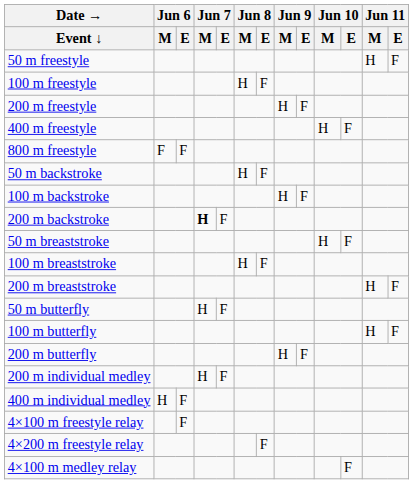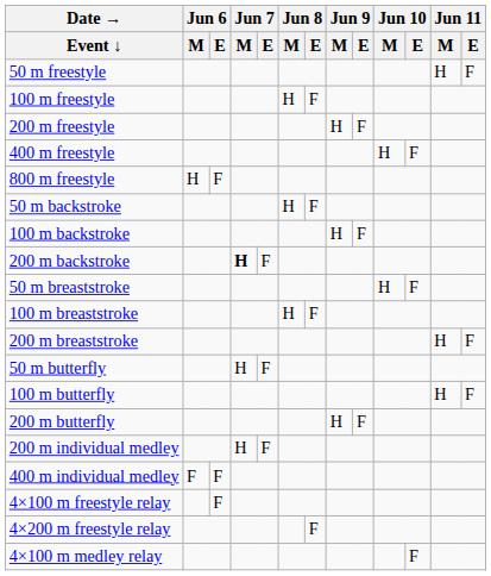 <table class="wikitable swimming-schedule">
 <tr>
 <th>Date →</th>
 <th colspan="2">Jun 6</th>
 <th colspan="2">Jun 7</th>
 <th colspan="2">Jun 8</th>
 <th colspan="2">Jun 9</th>
 <th colspan="2">Jun 10</th>
 <th colspan="2">Jun 11</th>
 </tr>
 <tr>
 <th>Event   ↓</th>
 <th>M</th>
 <th>E</th>
 <th>M</th>
 <th>E</th>
 <th>M</th>
 <th>E</th>
 <th>M</th>
 <th>E</th>
 <th>M</th>
 <th>E</th>
 <th>M</th>
 <th>E</th>
 </tr>
 <tr>
 <td class="event"><a href='#'>50 m freestyle</a></td>
 <td colspan=2></td>
 <td colspan=2></td>
 <td colspan=2></td>
 <td colspan=2></td>
 <td colspan=2></td>
 <td class="heats">H</td>
 <td class="final">F</td>
 </tr>
 <tr>
 <td class="event"><a href='#'>100 m freestyle</a></td>
 <td colspan=2></td>
 <td colspan=2></td>
 <td class="heats">H</td>
 <td class="final">F</td>
 <td colspan=2></td>
 <td colspan=2></td>
 <td colspan=2></td>
 </tr>
 <tr>
 <td class="event"><a href='#'>200 m freestyle</a></td>
 <td colspan=2></td>
 <td colspan=2></td>
 <td colspan=2></td>
 <td class="heats">H</td>
 <td class="final">F</td>
 <td colspan=2></td>
 <td colspan=2></td>
 </tr>
 <tr>
 <td class="event"><a href='#'>400 m freestyle</a></td>
 <td colspan=2></td>
 <td colspan=2></td>
 <td colspan=2></td>
 <td colspan=2></td>
 <td class="heats">H</td>
 <td class="final">F</td>
 <td colspan=2></td>
 </tr>
 <tr>
 <td class="event"><a href='#'>800 m freestyle</a></td>
-<td class="final">F</td>
+<td class="heats">H</td>
 <td class="final">F</td>
 <td colspan=2></td>
 <td colspan=2></td>
 <td colspan=2></td>
 <td colspan=2></td>
 <td colspan=2></td>
 </tr>
 <tr>
 <td class="event"><a href='#'>50 m backstroke</a></td>
 <td colspan=2></td>
 <td colspan=2></td>
 <td class="heats">H</td>
 <td class="final">F</td>
 <td colspan=2></td>
 <td colspan=2></td>
 <td colspan=2></td>
 </tr>
 <tr>
 <td class="event"><a href='#'>100 m backstroke</a></td>
 <td colspan=2></td>
 <td colspan=2></td>
 <td colspan=2></td>
 <td class="heats">H</td>
 <td class="final">F</td>
 <td colspan=2></td>
 <td colspan=2></td>
 </tr>
 <tr>
 <td class="event"><a href='#'>200 m backstroke</a></td>
 <td colspan=2></td>
 <td class="heats"><strong>H</strong></td>
 <td class="final">F</td>
 <td colspan=2></td>
 <td colspan=2></td>
 <td colspan=2></td>
 <td colspan=2></td>
 </tr>
 <tr>
 <td class="event"><a href='#'>50 m breaststroke</a></td>
 <td colspan=2></td>
 <td colspan=2></td>
 <td colspan=2></td>
 <td colspan=2></td>
 <td class="heats">H</td>
 <td class="final">F</td>
 <td colspan=2></td>
 </tr>
 <tr>
 <td class="event"><a href='#'>100 m breaststroke</a></td>
 <td colspan=2></td>
 <td colspan=2></td>
 <td class="heats">H</td>
 <td class="final">F</td>
 <td colspan=2></td>
 <td colspan=2></td>
 <td colspan=2></td>
 </tr>
 <tr>
 <td class="event"><a href='#'>200 m breaststroke</a></td>
 <td colspan=2></td>
 <td colspan=2></td>
 <td colspan=2></td>
 <td colspan=2></td>
 <td colspan=2></td>
 <td class="heats">H</td>
 <td class="final">F</td>
 </tr>
 <tr>
 <td class="event"><a href='#'>50 m butterfly</a></td>
 <td colspan=2></td>
 <td class="heats">H</td>
 <td class="final">F</td>
 <td colspan=2></td>
 <td colspan=2></td>
 <td colspan=2></td>
 <td colspan=2></td>
 </tr>
 <tr>
 <td class="event"><a href='#'>100 m butterfly</a></td>
 <td colspan=2></td>
 <td colspan=2></td>
 <td colspan=2></td>
 <td colspan=2></td>
 <td colspan=2></td>
 <td class="heats">H</td>
 <td class="final">F</td>
 </tr>
 <tr>
 <td class="event"><a href='#'>200 m butterfly</a></td>
 <td colspan=2></td>
 <td colspan=2></td>
 <td colspan=2></td>
 <td class="heats">H</td>
 <td class="final">F</td>
 <td colspan=2></td>
 <td colspan=2></td>
 </tr>
 <tr>
 <td class="event"><a href='#'>200 m individual medley</a></td>
 <td colspan=2></td>
 <td class="heats">H</td>
 <td class="final">F</td>
 <td colspan=2></td>
 <td colspan=2></td>
 <td colspan=2></td>
 <td colspan=2></td>
 </tr>
 <tr>
 <td class="event"><a href='#'>400 m individual medley</a></td>
-<td class="heats">H</td>
+<td class="final">F</td>
 <td class="final">F</td>
 <td colspan=2></td>
 <td colspan=2></td>
 <td colspan=2></td>
 <td colspan=2></td>
 <td colspan=2></td>
 </tr>
 <tr>
 <td class="event"><a href='#'>4×100 m freestyle relay</a></td>
 <td></td>
 <td class="final">F</td>
 <td colspan=2></td>
 <td colspan=2></td>
 <td colspan=2></td>
 <td colspan=2></td>
 <td colspan=2></td>
 </tr>
 <tr>
 <td class="event"><a href='#'>4×200 m freestyle relay</a></td>
 <td colspan=2></td>
 <td colspan=2></td>
 <td></td>
 <td class="final">F</td>
 <td colspan=2></td>
 <td colspan=2></td>
 <td colspan=2></td>
 </tr>
 <tr>
 <td class="event"><a href='#'>4×100 m medley relay</a></td>
 <td colspan=2></td>
 <td colspan=2></td>
 <td colspan=2></td>
 <td colspan=2></td>
 <td></td>
 <td class="final">F</td>
 <td colspan=2></td>
 </tr>
 </table>
